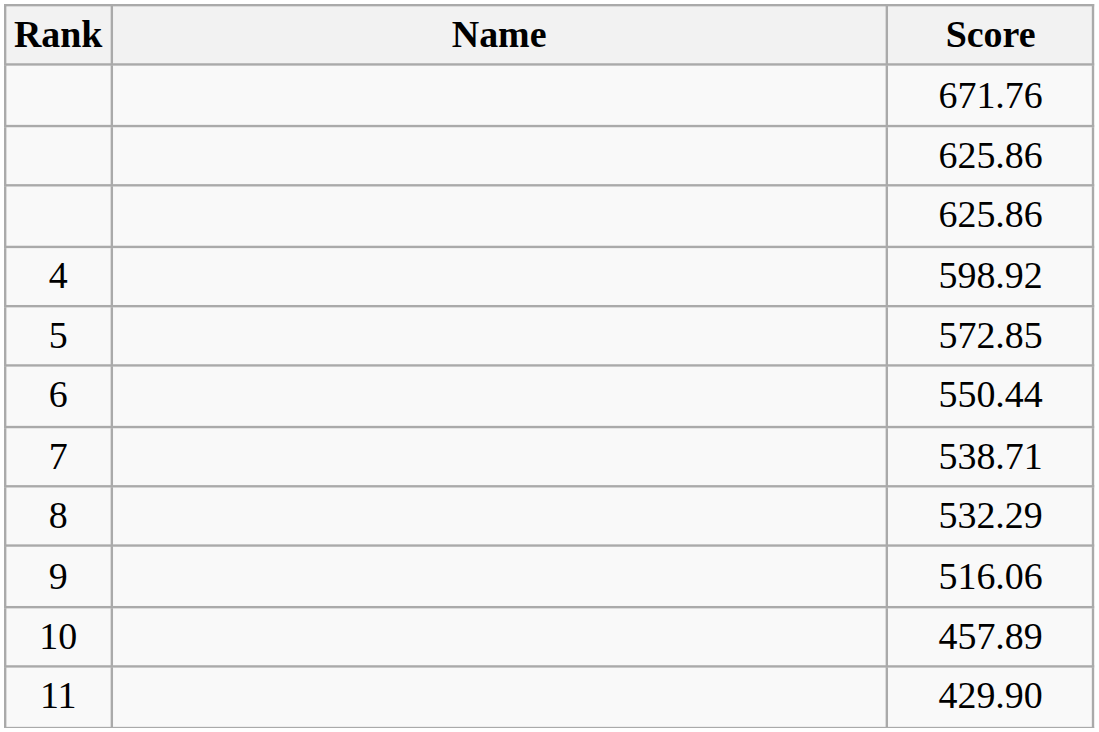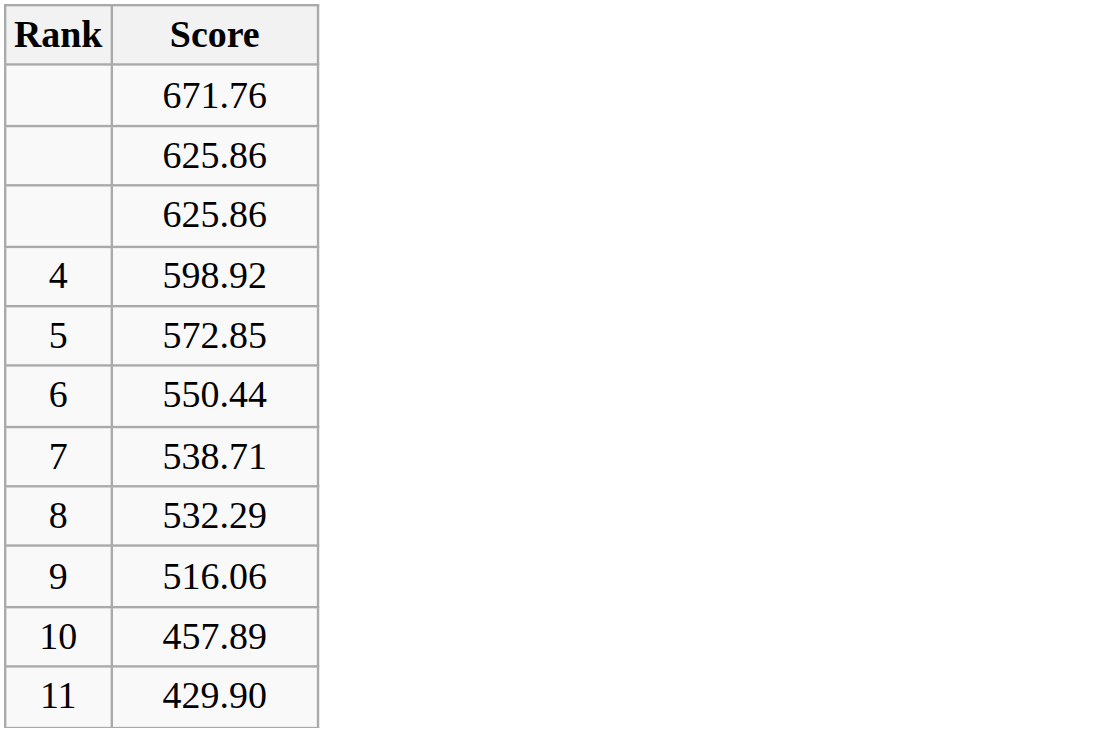 <table class="wikitable">
 <tr>
 <th>Rank</th>
-<th align="center" style="width: 20em">Name</th>
 <th align="center" style="width: 5em">Score</th>
 </tr>
 <tr>
 <td align="center"></td>
-<td></td>
 <td align="center">671.76</td>
 </tr>
 <tr>
 <td align="center"></td>
-<td></td>
 <td align="center">625.86</td>
 </tr>
 <tr>
 <td align="center"></td>
-<td></td>
 <td align="center">625.86</td>
 </tr>
 <tr>
 <td align="center">4</td>
-<td></td>
 <td align="center">598.92</td>
 </tr>
 <tr>
 <td align="center">5</td>
-<td></td>
 <td align="center">572.85</td>
 </tr>
 <tr>
 <td align="center">6</td>
-<td></td>
 <td align="center">550.44</td>
 </tr>
 <tr>
 <td align="center">7</td>
-<td></td>
 <td align="center">538.71</td>
 </tr>
 <tr>
 <td align="center">8</td>
-<td></td>
 <td align="center">532.29</td>
 </tr>
 <tr>
 <td align="center">9</td>
-<td></td>
 <td align="center">516.06</td>
 </tr>
 <tr>
 <td align="center">10</td>
-<td></td>
 <td align="center">457.89</td>
 </tr>
 <tr>
 <td align="center">11</td>
-<td></td>
 <td align="center">429.90</td>
 </tr>
 </table>
